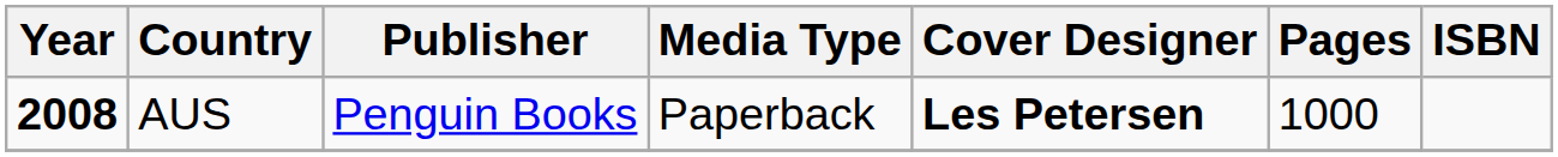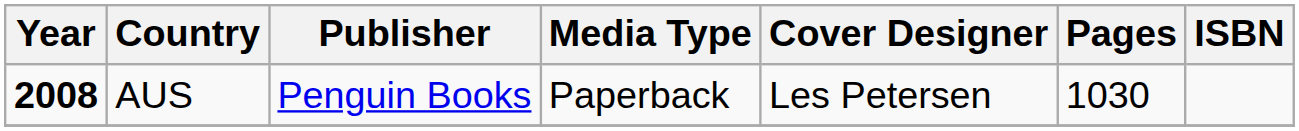 <table class="wikitable">
 <tr>
 <th>Year</th>
 <th>Country</th>
 <th>Publisher</th>
 <th>Media Type</th>
 <th>Cover Designer</th>
 <th>Pages</th>
 <th>ISBN</th>
 </tr>
 <tr>
 <td rowspan="1"><strong>2008</strong></td>
 <td>AUS</td>
 <td><a href='#'>Penguin Books</a></td>
 <td>Paperback</td>
-<td><strong>Les Petersen</strong></td>
-<td>1000</td>
+<td>Les Petersen</td>
+<td>1030</td>
 <td></td>
 </tr>
 <tr>
 </tr>
 </table>
